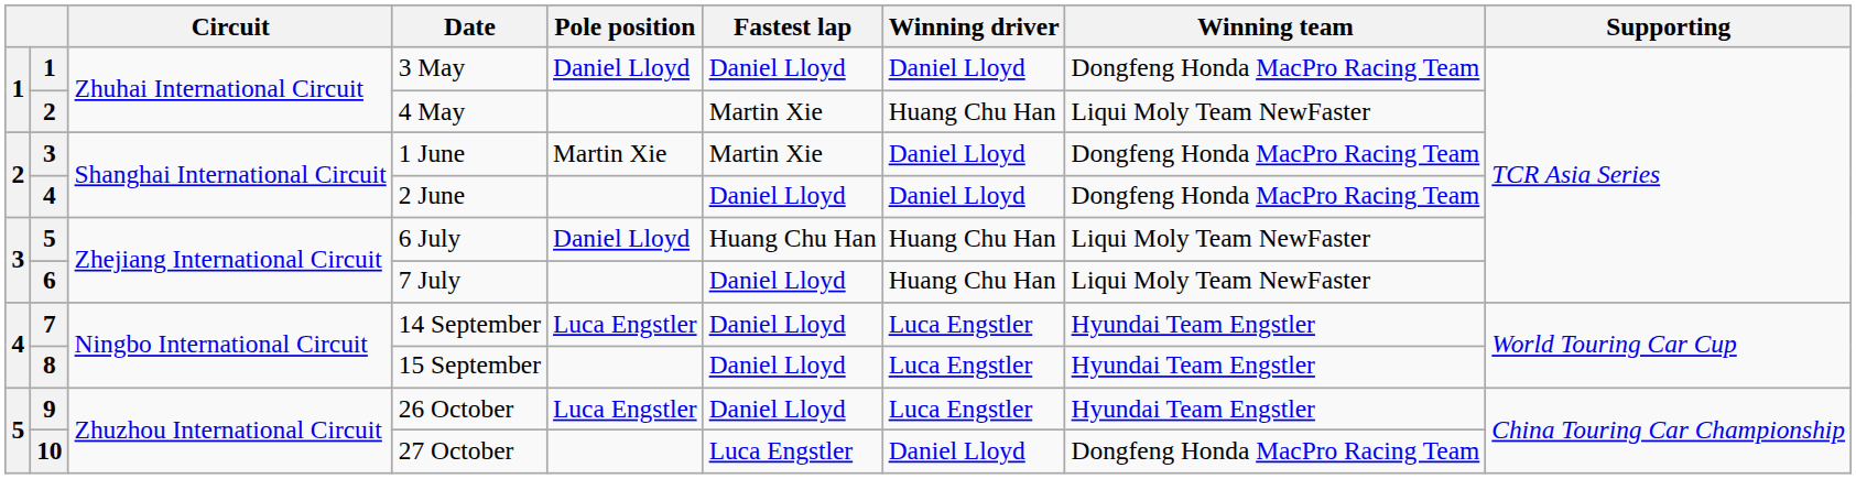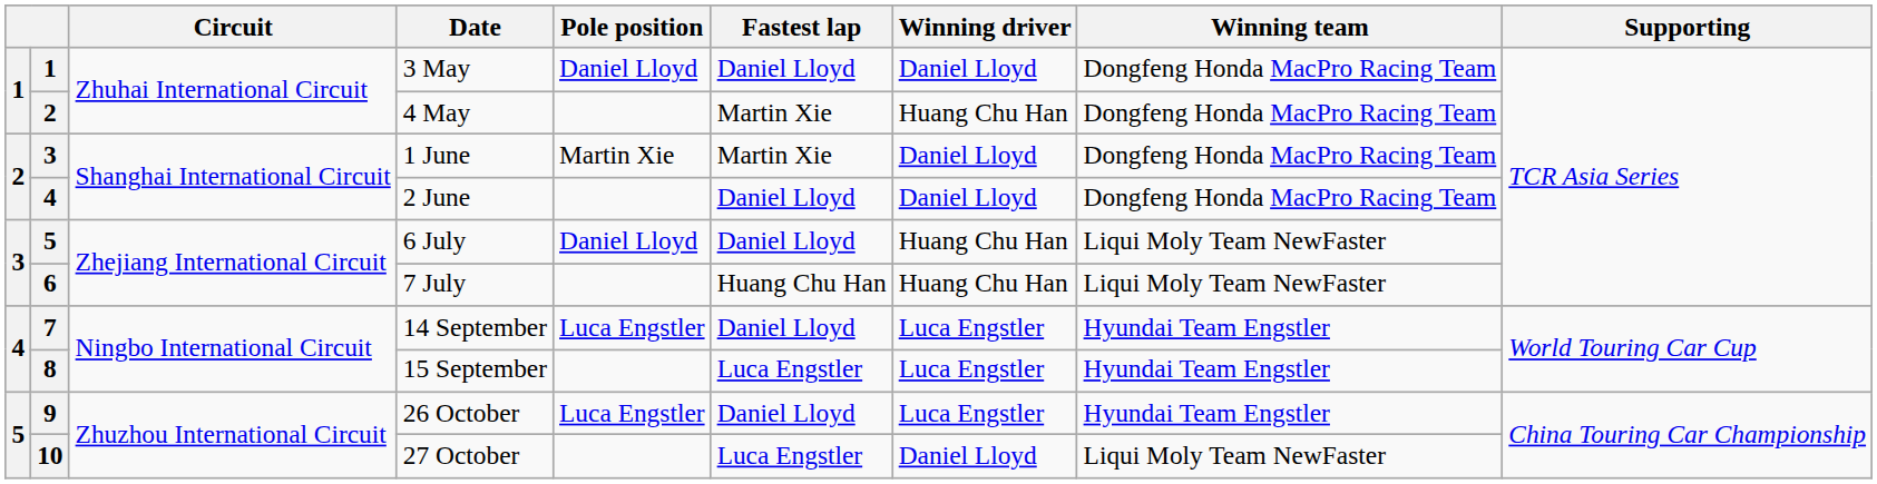 <table class="wikitable" style="font-size: 85%">
 <tr>
 <th colspan="2"></th>
 <th>Circuit</th>
 <th>Date</th>
 <th>Pole position</th>
 <th>Fastest lap</th>
 <th>Winning driver</th>
 <th>Winning team</th>
 <th>Supporting</th>
 </tr>
 <tr>
 <th rowspan="2">1</th>
 <th>1</th>
 <td rowspan="2"><a href='#'>Zhuhai International Circuit</a></td>
 <td>3 May</td>
 <td> <a href='#'>Daniel Lloyd</a></td>
 <td> <a href='#'>Daniel Lloyd</a></td>
 <td> <a href='#'>Daniel Lloyd</a></td>
 <td> Dongfeng Honda <a href='#'>MacPro Racing Team</a></td>
 <td rowspan="6"><em><a href='#'>TCR Asia Series</a></em></td>
 </tr>
 <tr>
 <th>2</th>
 <td>4 May</td>
 <td></td>
 <td> Martin Xie</td>
 <td> Huang Chu Han</td>
-<td> Liqui Moly Team NewFaster</td>
+<td> Dongfeng Honda <a href='#'>MacPro Racing Team</a></td>
 </tr>
 <tr>
 <th rowspan="2">2</th>
 <th>3</th>
 <td rowspan="2"><a href='#'>Shanghai International Circuit</a></td>
 <td>1 June</td>
 <td> Martin Xie</td>
 <td> Martin Xie</td>
 <td> <a href='#'>Daniel Lloyd</a></td>
 <td> Dongfeng Honda <a href='#'>MacPro Racing Team</a></td>
 </tr>
 <tr>
 <th>4</th>
 <td>2 June</td>
 <td></td>
 <td> <a href='#'>Daniel Lloyd</a></td>
 <td> <a href='#'>Daniel Lloyd</a></td>
 <td> Dongfeng Honda <a href='#'>MacPro Racing Team</a></td>
 </tr>
 <tr>
 <th rowspan="2">3</th>
 <th>5</th>
 <td rowspan="2"><a href='#'>Zhejiang International Circuit</a></td>
 <td>6 July</td>
 <td> <a href='#'>Daniel Lloyd</a></td>
-<td> Huang Chu Han</td>
+<td> <a href='#'>Daniel Lloyd</a></td>
 <td> Huang Chu Han</td>
 <td> Liqui Moly Team NewFaster</td>
 </tr>
 <tr>
 <th>6</th>
 <td>7 July</td>
 <td></td>
-<td> <a href='#'>Daniel Lloyd</a></td>
+<td> Huang Chu Han</td>
 <td> Huang Chu Han</td>
 <td> Liqui Moly Team NewFaster</td>
 </tr>
 <tr>
 <th rowspan="2">4</th>
 <th>7</th>
 <td rowspan="2"><a href='#'>Ningbo International Circuit</a></td>
 <td>14 September</td>
 <td> <a href='#'>Luca Engstler</a></td>
 <td> <a href='#'>Daniel Lloyd</a></td>
 <td> <a href='#'>Luca Engstler</a></td>
 <td> <a href='#'>Hyundai Team Engstler</a></td>
 <td rowspan="2"><em><a href='#'>World Touring Car Cup</a></em></td>
 </tr>
 <tr>
 <th>8</th>
 <td>15 September</td>
 <td></td>
-<td> <a href='#'>Daniel Lloyd</a></td>
+<td> <a href='#'>Luca Engstler</a></td>
 <td> <a href='#'>Luca Engstler</a></td>
 <td> <a href='#'>Hyundai Team Engstler</a></td>
 </tr>
 <tr>
 <th rowspan="2">5</th>
 <th>9</th>
 <td rowspan="2"><a href='#'>Zhuzhou International Circuit</a></td>
 <td>26 October</td>
 <td> <a href='#'>Luca Engstler</a></td>
 <td> <a href='#'>Daniel Lloyd</a></td>
 <td> <a href='#'>Luca Engstler</a></td>
 <td> <a href='#'>Hyundai Team Engstler</a></td>
 <td rowspan="2"><em><a href='#'>China Touring Car Championship</a></em></td>
 </tr>
 <tr>
 <th>10</th>
 <td>27 October</td>
 <td></td>
 <td> <a href='#'>Luca Engstler</a></td>
 <td> <a href='#'>Daniel Lloyd</a></td>
-<td> Dongfeng Honda <a href='#'>MacPro Racing Team</a></td>
+<td> Liqui Moly Team NewFaster</td>
 </tr>
 </table>
